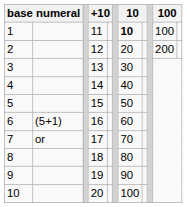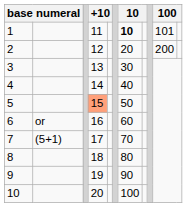 <table class="wikitable">
 <tr>
 <th colspan="2">base numeral</th>
 <td rowspan="11" style="background-color: lightgrey;"></td>
 <th colspan="2">+10</th>
 <td rowspan="11" style="background-color: lightgrey;"></td>
 <th colspan="2">10</th>
 <td rowspan="11" style="background-color: lightgrey;"></td>
 <th colspan="2">100</th>
 </tr>
 <tr>
 <td>1</td>
 <td></td>
 <td>11</td>
 <td></td>
 <td><strong>10</strong></td>
 <td></td>
-<td>100</td>
+<td>101</td>
 <td></td>
 </tr>
 <tr>
 <td>2</td>
 <td></td>
 <td>12</td>
 <td></td>
 <td>20</td>
 <td></td>
 <td>200</td>
 <td></td>
 </tr>
 <tr>
 <td>3</td>
 <td></td>
 <td>13</td>
 <td></td>
 <td>30</td>
 <td></td>
 </tr>
 <tr>
 <td>4</td>
 <td></td>
 <td>14</td>
 <td></td>
 <td>40</td>
 <td></td>
 </tr>
 <tr>
 <td>5</td>
 <td></td>
-<td>15</td>
+<td style="background: lightsalmon;">15</td>
 <td></td>
 <td>50</td>
 <td></td>
 </tr>
 <tr>
 <td>6</td>
-<td> (5+1)</td>
+<td> or </td>
 <td>16</td>
 <td></td>
 <td>60</td>
 <td></td>
 </tr>
 <tr>
 <td>7</td>
-<td> or </td>
+<td> (5+1)</td>
 <td>17</td>
 <td></td>
 <td>70</td>
 <td></td>
 </tr>
 <tr>
 <td>8</td>
 <td></td>
 <td>18</td>
 <td></td>
 <td>80</td>
 <td></td>
 </tr>
 <tr>
 <td>9</td>
 <td></td>
 <td>19</td>
 <td></td>
 <td>90</td>
 <td></td>
 </tr>
 <tr>
 <td>10</td>
 <td></td>
 <td>20</td>
 <td></td>
 <td>100</td>
 <td></td>
 </tr>
 </table>
